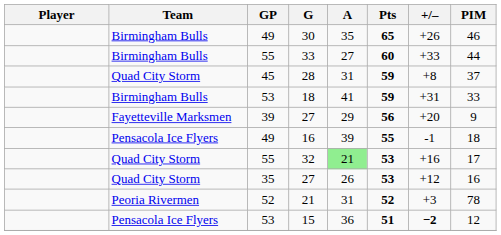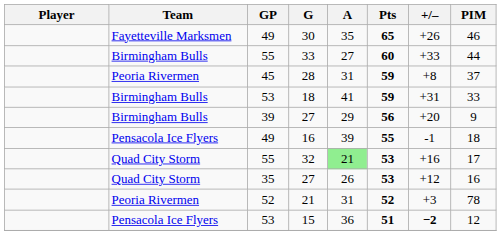 <table class="wikitable sortable" style="text-align:center">
 <tr>
 <th style="width:12em">Player</th>
 <th style="width:15em">Team</th>
 <th style="width:4em">GP</th>
 <th style="width:4em">G</th>
 <th style="width:4em">A</th>
 <th style="width:4em">Pts</th>
 <th style="width:4em">+/–</th>
 <th style="width:4em">PIM</th>
 </tr>
 <tr>
 <td align=left></td>
-<td align=left><a href='#'>Birmingham Bulls</a></td>
+<td align=left><a href='#'>Fayetteville Marksmen</a></td>
 <td>49</td>
 <td>30</td>
 <td>35</td>
 <td><strong>65</strong></td>
 <td>+26</td>
 <td>46</td>
 </tr>
 <tr>
 <td align=left></td>
 <td align=left><a href='#'>Birmingham Bulls</a></td>
 <td>55</td>
 <td>33</td>
 <td>27</td>
 <td><strong>60</strong></td>
 <td>+33</td>
 <td>44</td>
 </tr>
 <tr>
 <td align=left></td>
-<td align=left><a href='#'>Quad City Storm</a></td>
+<td align=left><a href='#'>Peoria Rivermen</a></td>
 <td>45</td>
 <td>28</td>
 <td>31</td>
 <td><strong>59</strong></td>
 <td>+8</td>
 <td>37</td>
 </tr>
 <tr>
 <td align=left></td>
 <td align=left><a href='#'>Birmingham Bulls</a></td>
 <td>53</td>
 <td>18</td>
 <td>41</td>
 <td><strong>59</strong></td>
 <td>+31</td>
 <td>33</td>
 </tr>
 <tr>
 <td align=left></td>
-<td align=left><a href='#'>Fayetteville Marksmen</a></td>
+<td align=left><a href='#'>Birmingham Bulls</a></td>
 <td>39</td>
 <td>27</td>
 <td>29</td>
 <td><strong>56</strong></td>
 <td>+20</td>
 <td>9</td>
 </tr>
 <tr>
 <td align=left></td>
 <td align=left><a href='#'>Pensacola Ice Flyers</a></td>
 <td>49</td>
 <td>16</td>
 <td>39</td>
 <td><strong>55</strong></td>
 <td>-1</td>
 <td>18</td>
 </tr>
 <tr>
 <td align=left></td>
 <td align=left><a href='#'>Quad City Storm</a></td>
 <td>55</td>
 <td>32</td>
 <td style="background: lightgreen;">21</td>
 <td><strong>53</strong></td>
 <td>+16</td>
 <td>17</td>
 </tr>
 <tr>
 <td align=left></td>
 <td align=left><a href='#'>Quad City Storm</a></td>
 <td>35</td>
 <td>27</td>
 <td>26</td>
 <td><strong>53</strong></td>
 <td>+12</td>
 <td>16</td>
 </tr>
 <tr>
 <td align=left></td>
 <td align=left><a href='#'>Peoria Rivermen</a></td>
 <td>52</td>
 <td>21</td>
 <td>31</td>
 <td><strong>52</strong></td>
 <td>+3</td>
 <td>78</td>
 </tr>
 <tr>
 <td align=left></td>
 <td align=left><a href='#'>Pensacola Ice Flyers</a></td>
 <td>53</td>
 <td>15</td>
 <td>36</td>
 <td><strong>51</strong></td>
 <td><strong>−2</strong></td>
 <td>12</td>
 </tr>
 <tr>
 </tr>
 </table>
